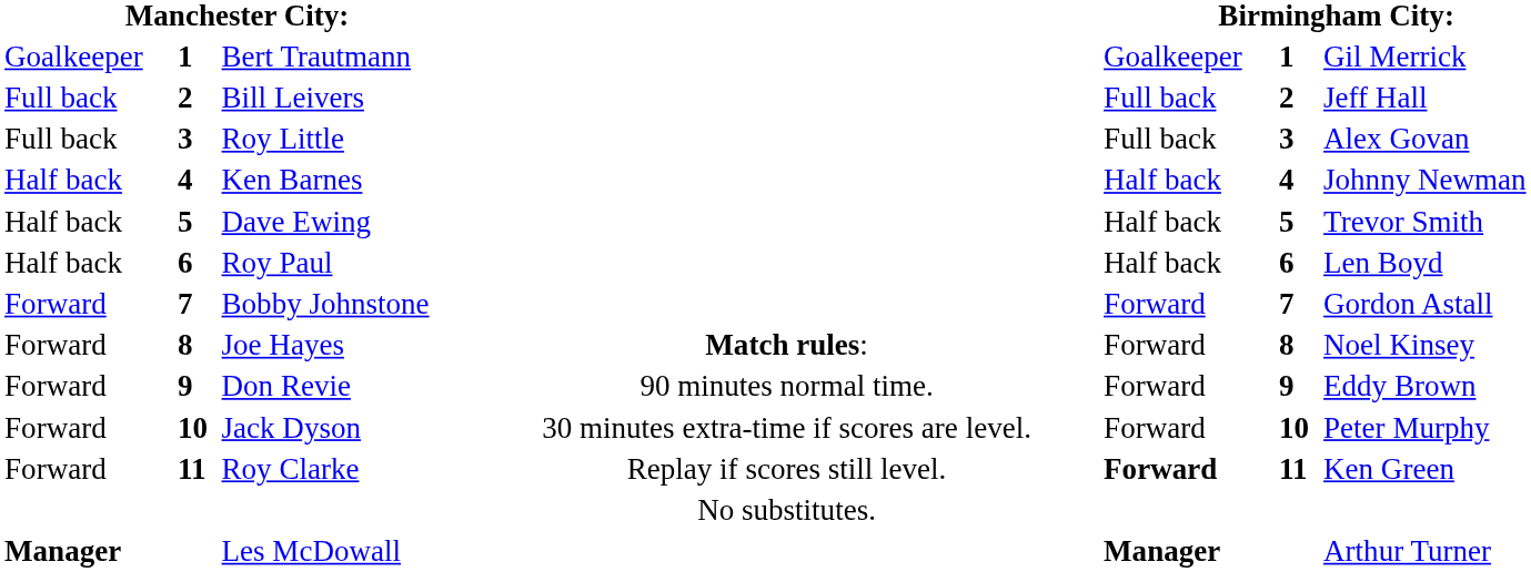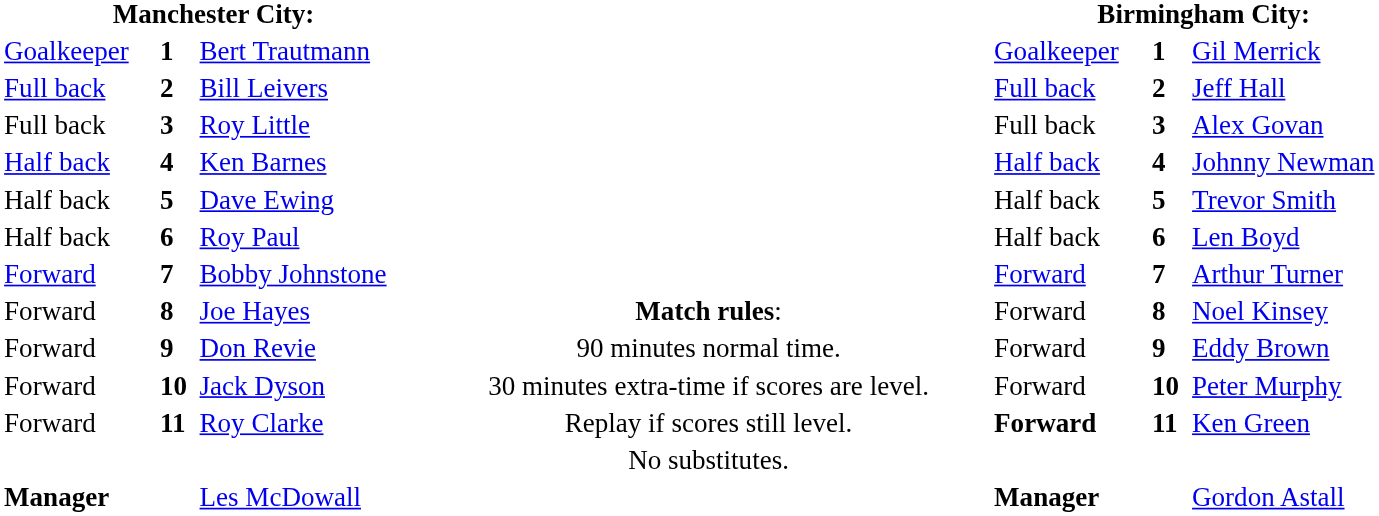 <table width="95%">
 <tr>
 <th colspan="3" width="30%">Manchester City:</th>
 <th colspan="3" width="40%"></th>
 <th colspan="3" width="30%">Birmingham City:</th>
 </tr>
 <tr>
 <td><a href='#'>Goalkeeper</a></td>
 <td><strong>1</strong></td>
 <td><a href='#'>Bert Trautmann</a></td>
 <td rowspan=7 align=center></td>
 <td rowspan=7 align=center valign=top><br></td>
 <td rowspan=7 align=center></td>
 <td><a href='#'>Goalkeeper</a></td>
 <td><strong>1</strong></td>
 <td><a href='#'>Gil Merrick</a></td>
 </tr>
 <tr>
 <td><a href='#'>Full back</a></td>
 <td><strong>2</strong></td>
 <td><a href='#'>Bill Leivers</a></td>
 <td><a href='#'>Full back</a></td>
 <td><strong>2</strong></td>
 <td><a href='#'>Jeff Hall</a></td>
 </tr>
 <tr>
 <td>Full back</td>
 <td><strong>3</strong></td>
 <td><a href='#'>Roy Little</a></td>
 <td>Full back</td>
 <td><strong>3</strong></td>
 <td><a href='#'>Alex Govan</a></td>
 </tr>
 <tr>
 <td><a href='#'>Half back</a></td>
 <td><strong>4</strong></td>
 <td><a href='#'>Ken Barnes</a></td>
 <td><a href='#'>Half back</a></td>
 <td><strong>4</strong></td>
 <td><a href='#'>Johnny Newman</a></td>
 </tr>
 <tr>
 <td>Half back</td>
 <td><strong>5</strong></td>
 <td><a href='#'>Dave Ewing</a></td>
 <td>Half back</td>
 <td><strong>5</strong></td>
 <td><a href='#'>Trevor Smith</a></td>
 </tr>
 <tr>
 <td>Half back</td>
 <td><strong>6</strong></td>
 <td><a href='#'>Roy Paul</a></td>
 <td>Half back</td>
 <td><strong>6</strong></td>
 <td><a href='#'>Len Boyd</a></td>
 </tr>
 <tr>
 <td><a href='#'>Forward</a></td>
 <td><strong>7</strong></td>
 <td><a href='#'>Bobby Johnstone</a></td>
 <td><a href='#'>Forward</a></td>
 <td><strong>7</strong></td>
-<td><a href='#'>Gordon Astall</a></td>
+<td><a href='#'>Arthur Turner</a></td>
 </tr>
 <tr>
 <td>Forward</td>
 <td><strong>8</strong></td>
 <td><a href='#'>Joe Hayes</a></td>
 <td colspan=3 align=center><strong>Match rules</strong>:</td>
 <td>Forward</td>
 <td><strong>8</strong></td>
 <td><a href='#'>Noel Kinsey</a></td>
 </tr>
 <tr>
 <td>Forward</td>
 <td><strong>9</strong></td>
 <td><a href='#'>Don Revie</a></td>
 <td colspan=3 align=center>90 minutes normal time.</td>
 <td>Forward</td>
 <td><strong>9</strong></td>
 <td><a href='#'>Eddy Brown</a></td>
 </tr>
 <tr>
 <td>Forward</td>
 <td><strong>10</strong></td>
 <td><a href='#'>Jack Dyson</a></td>
 <td colspan=3 align=center>30 minutes extra-time if scores are level.</td>
 <td>Forward</td>
 <td><strong>10</strong></td>
 <td><a href='#'>Peter Murphy</a></td>
 </tr>
 <tr>
 <td>Forward</td>
 <td><strong>11</strong></td>
 <td><a href='#'>Roy Clarke</a></td>
 <td colspan=3 align=center>Replay if scores still level.</td>
 <td><strong>Forward</strong></td>
 <td><strong>11</strong></td>
 <td><a href='#'>Ken Green</a></td>
 </tr>
 <tr>
 <td colspan="3"></td>
 <td colspan=3 align=center>No substitutes.</td>
 <td colspan="3"></td>
 </tr>
 <tr>
 <td><strong>Manager</strong></td>
 <td></td>
 <td><a href='#'>Les McDowall</a></td>
 <td colspan=3></td>
 <td><strong>Manager</strong></td>
 <td></td>
-<td><a href='#'>Arthur Turner</a></td>
+<td><a href='#'>Gordon Astall</a></td>
 </tr>
 </table>
